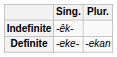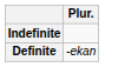 <table class="wikitable">
 <tr>
 <th></th>
-<th>Sing.</th>
 <th>Plur.</th>
 </tr>
 <tr>
 <th>Indefinite</th>
-<td><em>-êk-</em></td>
 <td></td>
 </tr>
 <tr>
 <th>Definite</th>
-<td><em>-eke-</em></td>
 <td><em>-ekan</em></td>
 </tr>
 </table>
